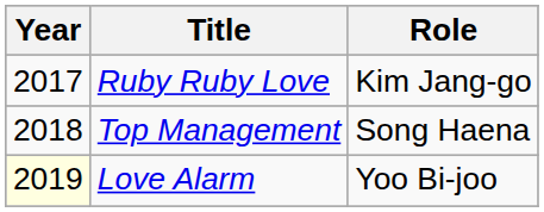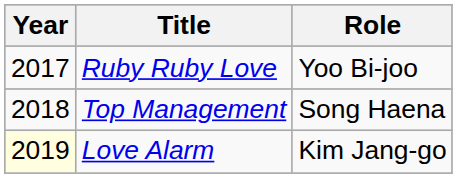 <table class="wikitable">
 <tr>
 <th>Year</th>
 <th>Title</th>
 <th>Role</th>
 </tr>
 <tr>
 <td>2017</td>
 <td><em><a href='#'>Ruby Ruby Love</a></em></td>
-<td>Kim Jang-go</td>
+<td>Yoo Bi-joo</td>
 </tr>
 <tr>
 <td>2018</td>
 <td><em><a href='#'>Top Management</a></em></td>
 <td>Song Haena</td>
 </tr>
 <tr>
 <td style="background: lightyellow;">2019</td>
 <td><em><a href='#'>Love Alarm</a></em></td>
-<td>Yoo Bi-joo</td>
+<td>Kim Jang-go</td>
 </tr>
 </table>
